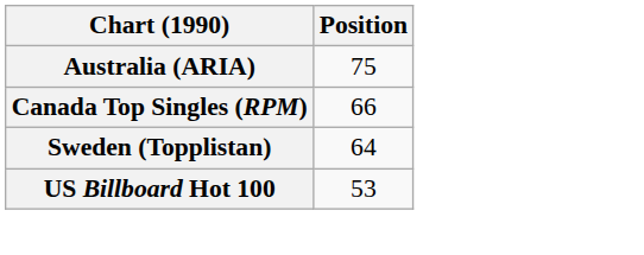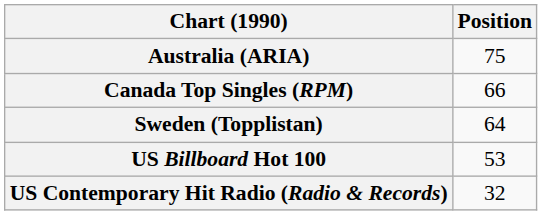 <table class="wikitable sortable plainrowheaders" style="text-align:center">
 <tr>
 <th scope="col">Chart (1990)</th>
 <th scope="col">Position</th>
 </tr>
 <tr>
 <th scope="row">Australia (ARIA)</th>
 <td>75</td>
 </tr>
 <tr>
 <th scope="row">Canada Top Singles (<em>RPM</em>)</th>
 <td>66</td>
 </tr>
 <tr>
 <th scope="row">Sweden (Topplistan)</th>
 <td>64</td>
 </tr>
 <tr>
 <th scope="row">US <em>Billboard</em> Hot 100</th>
 <td>53</td>
 </tr>
+<tr>
+<th scope="row">US Contemporary Hit Radio (<em>Radio & Records</em>)</th>
+<td>32</td>
+</tr>
 </table>
